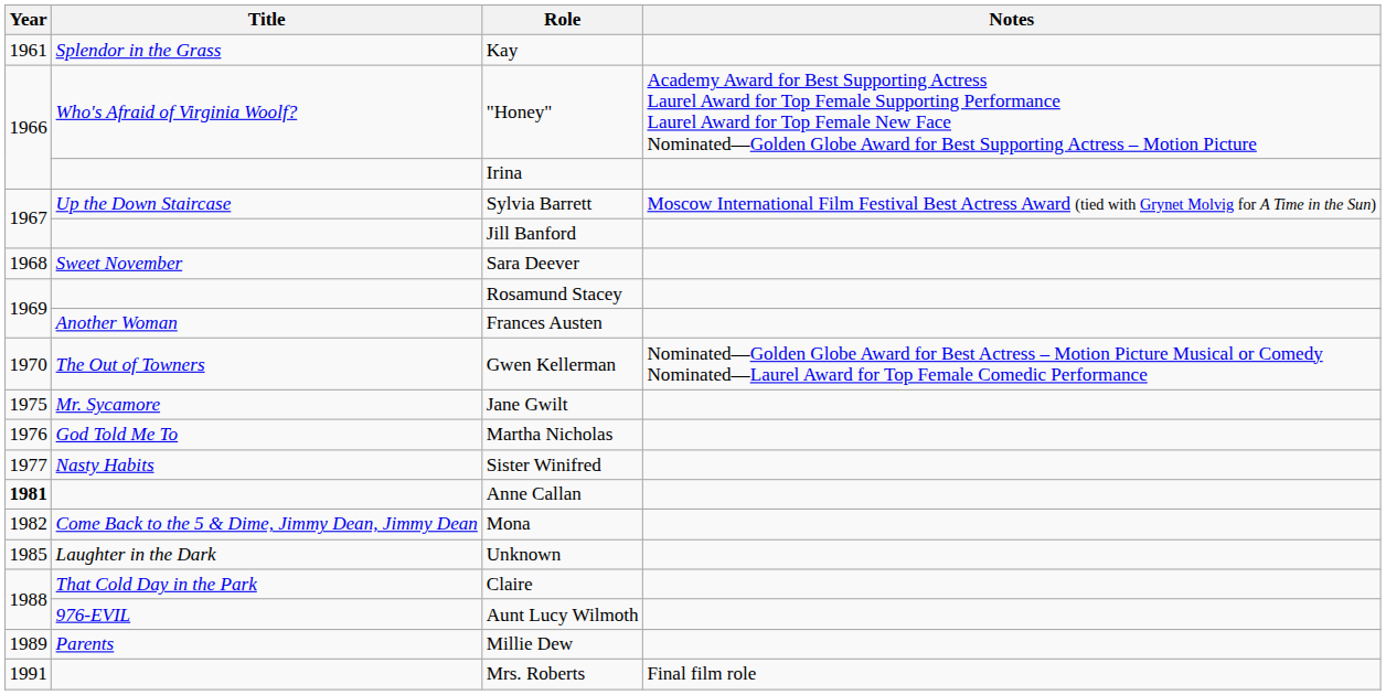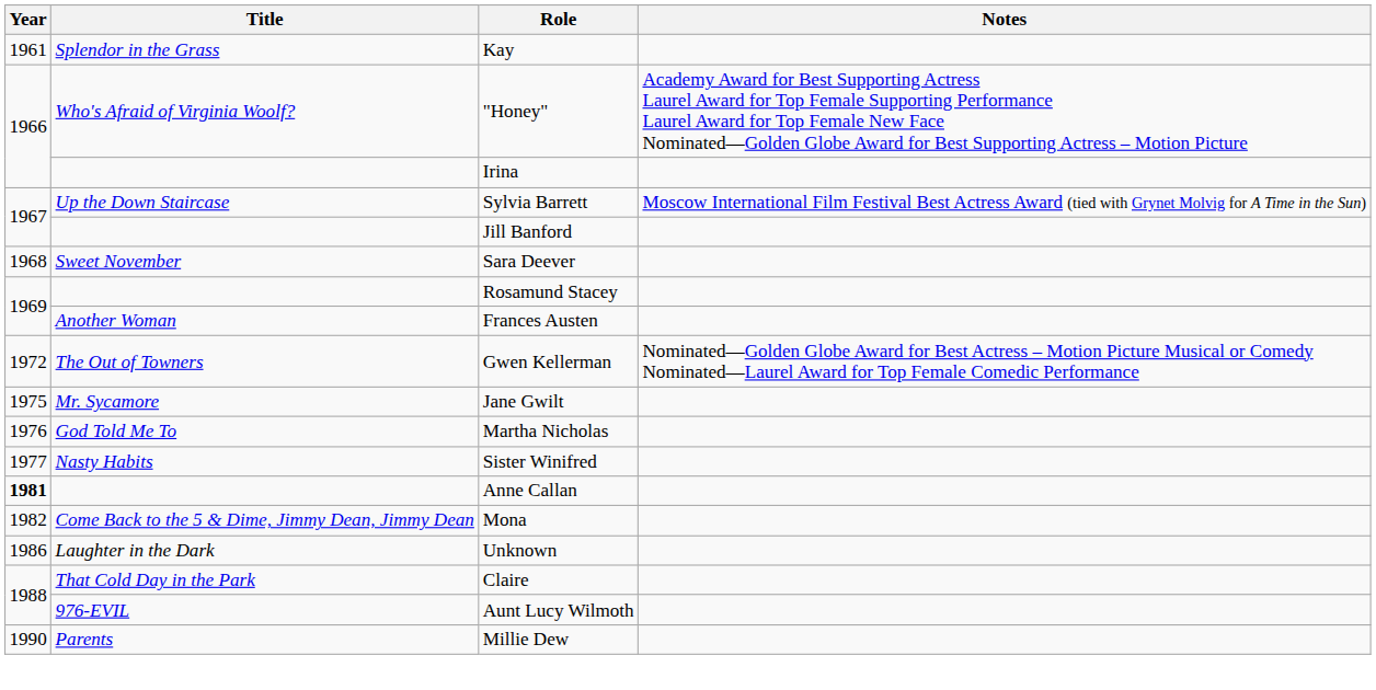 <table class="wikitable sortable">
 <tr>
 <th>Year</th>
 <th>Title</th>
 <th>Role</th>
 <th class="unsortable">Notes</th>
 </tr>
 <tr>
 <td>1961</td>
 <td><em><a href='#'>Splendor in the Grass</a></em></td>
 <td>Kay</td>
 <td></td>
 </tr>
 <tr>
 <td rowspan="2">1966</td>
 <td><em><a href='#'>Who's Afraid of Virginia Woolf?</a></em></td>
 <td>"Honey"</td>
 <td><a href='#'>Academy Award for Best Supporting Actress</a><br><a href='#'>Laurel Award for Top Female Supporting Performance</a><br><a href='#'>Laurel Award for Top Female New Face</a><br>Nominated—<a href='#'>Golden Globe Award for Best Supporting Actress – Motion Picture</a></td>
 </tr>
 <tr>
 <td><em></em></td>
 <td>Irina</td>
 <td></td>
 </tr>
 <tr>
 <td rowspan="2">1967</td>
 <td><em><a href='#'>Up the Down Staircase</a></em></td>
 <td>Sylvia Barrett</td>
 <td><a href='#'> Moscow International Film Festival Best Actress Award</a> <small>(tied with <a href='#'>Grynet Molvig</a> for <em>A Time in the Sun</em>)</small></td>
 </tr>
 <tr>
 <td><em></em></td>
 <td>Jill Banford</td>
 <td></td>
 </tr>
 <tr>
 <td>1968</td>
 <td><em><a href='#'>Sweet November</a></em></td>
 <td>Sara Deever</td>
 <td></td>
 </tr>
 <tr>
 <td rowspan="2">1969</td>
 <td><em></em></td>
 <td>Rosamund Stacey</td>
 <td></td>
 </tr>
 <tr>
 <td><em><a href='#'>Another Woman</a></em></td>
 <td>Frances Austen</td>
 <td></td>
 </tr>
 <tr>
-<td>1970</td>
+<td>1972</td>
 <td><em><a href='#'>The Out of Towners</a></em></td>
 <td>Gwen Kellerman</td>
 <td>Nominated—<a href='#'>Golden Globe Award for Best Actress – Motion Picture Musical or Comedy</a><br>Nominated—<a href='#'>Laurel Award for Top Female Comedic Performance</a></td>
 </tr>
 <tr>
 <td>1975</td>
 <td><em><a href='#'>Mr. Sycamore</a></em></td>
 <td>Jane Gwilt</td>
 <td></td>
 </tr>
 <tr>
 <td>1976</td>
 <td><em><a href='#'>God Told Me To</a></em></td>
 <td>Martha Nicholas</td>
 <td></td>
 </tr>
 <tr>
 <td>1977</td>
 <td><em><a href='#'>Nasty Habits</a></em></td>
 <td>Sister Winifred</td>
 <td></td>
 </tr>
 <tr>
 <td><strong>1981</strong></td>
 <td><em></em></td>
 <td>Anne Callan</td>
 <td></td>
 </tr>
 <tr>
 <td>1982</td>
 <td><em><a href='#'>Come Back to the 5 & Dime, Jimmy Dean, Jimmy Dean</a></em></td>
 <td>Mona</td>
 <td></td>
 </tr>
 <tr>
-<td>1985</td>
+<td>1986</td>
 <td><em>Laughter in the Dark</em></td>
 <td>Unknown</td>
 <td></td>
 </tr>
 <tr>
 <td rowspan="2">1988</td>
 <td><em><a href='#'>That Cold Day in the Park</a></em></td>
 <td>Claire</td>
 <td></td>
 </tr>
 <tr>
 <td><em><a href='#'>976-EVIL</a></em></td>
 <td>Aunt Lucy Wilmoth</td>
 <td></td>
 </tr>
 <tr>
-<td>1989</td>
+<td>1990</td>
 <td><em><a href='#'>Parents</a></em></td>
 <td>Millie Dew</td>
 <td></td>
 </tr>
-<tr>
-<td>1991</td>
-<td><em></em></td>
-<td>Mrs. Roberts</td>
-<td>Final film role</td>
-</tr>
 </table>
